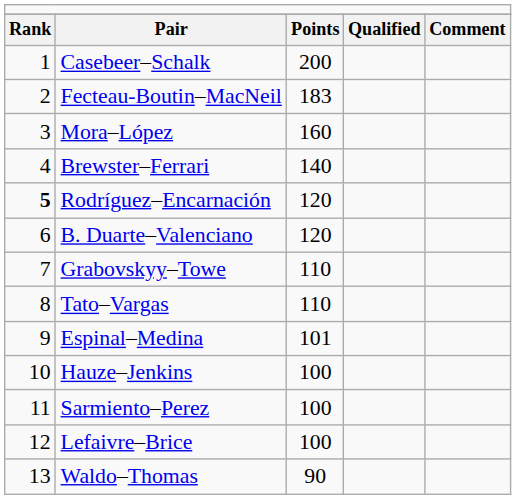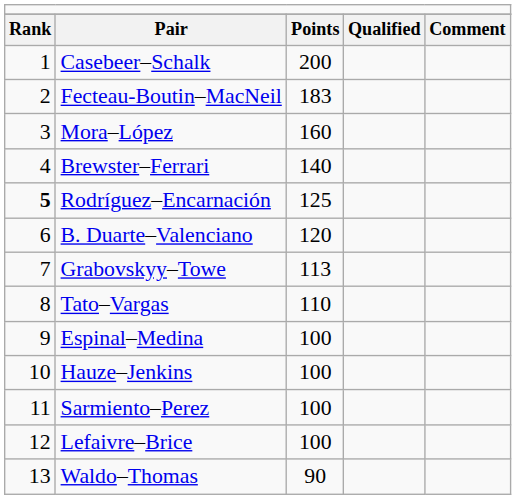 <table class="wikitable">
 <tr>
 <td colspan=5 align="center"></td>
 </tr>
 <tr>
 </tr>
 <tr style="font-size:10pt;font-weight:bold">
 <th>Rank</th>
 <th>Pair</th>
 <th>Points</th>
 <th>Qualified</th>
 <th>Comment</th>
 </tr>
 <tr>
 <td align=right>1</td>
 <td> <a href='#'>Casebeer</a>–<a href='#'>Schalk</a></td>
 <td align=center>200</td>
 <td></td>
 <td></td>
 </tr>
 <tr>
 <td align=right>2</td>
 <td> <a href='#'>Fecteau-Boutin</a>–<a href='#'>MacNeil</a></td>
 <td align=center>183</td>
 <td></td>
 <td></td>
 </tr>
 <tr>
 <td align=right>3</td>
 <td> <a href='#'>Mora</a>–<a href='#'>López</a></td>
 <td align=center>160</td>
 <td></td>
 <td></td>
 </tr>
 <tr>
 <td align=right>4</td>
 <td> <a href='#'>Brewster</a>–<a href='#'>Ferrari</a></td>
 <td align=center>140</td>
 <td></td>
 <td></td>
 </tr>
 <tr>
 <td align=right><strong>5</strong></td>
 <td> <a href='#'>Rodríguez</a>–<a href='#'>Encarnación</a></td>
-<td align=center>120</td>
+<td align=center>125</td>
 <td></td>
 <td></td>
 </tr>
 <tr>
 <td align=right>6</td>
 <td> <a href='#'>B. Duarte</a>–<a href='#'>Valenciano</a></td>
 <td align=center>120</td>
 <td></td>
 <td></td>
 </tr>
 <tr>
 <td align=right>7</td>
 <td> <a href='#'>Grabovskyy</a>–<a href='#'>Towe</a></td>
-<td align=center>110</td>
+<td align=center>113</td>
 <td></td>
 <td></td>
 </tr>
 <tr>
 <td align=right>8</td>
 <td> <a href='#'>Tato</a>–<a href='#'>Vargas</a></td>
 <td align=center>110</td>
 <td></td>
 <td></td>
 </tr>
 <tr>
 <td align=right>9</td>
 <td> <a href='#'>Espinal</a>–<a href='#'>Medina</a></td>
-<td align=center>101</td>
+<td align=center>100</td>
 <td></td>
 <td></td>
 </tr>
 <tr>
 <td align=right>10</td>
 <td> <a href='#'>Hauze</a>–<a href='#'>Jenkins</a></td>
 <td align=center>100</td>
 <td></td>
 <td></td>
 </tr>
 <tr>
 <td align=right>11</td>
 <td> <a href='#'>Sarmiento</a>–<a href='#'>Perez</a></td>
 <td align=center>100</td>
 <td></td>
 <td></td>
 </tr>
 <tr>
 <td align=right>12</td>
 <td> <a href='#'>Lefaivre</a>–<a href='#'>Brice</a></td>
 <td align=center>100</td>
 <td></td>
 <td></td>
 </tr>
 <tr>
 <td align=right>13</td>
 <td> <a href='#'>Waldo</a>–<a href='#'>Thomas</a></td>
 <td align=center>90</td>
 <td></td>
 <td></td>
 </tr>
 </table>
